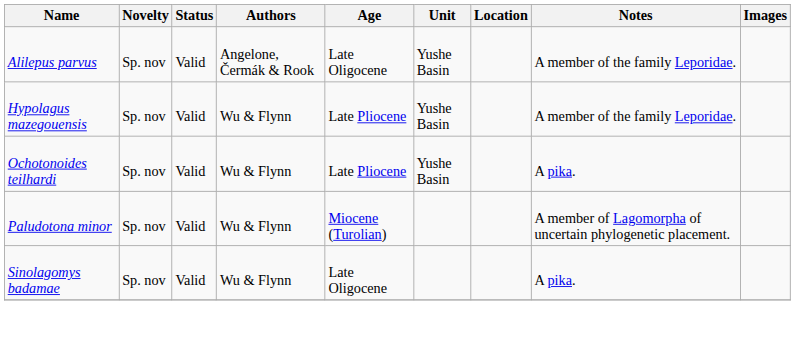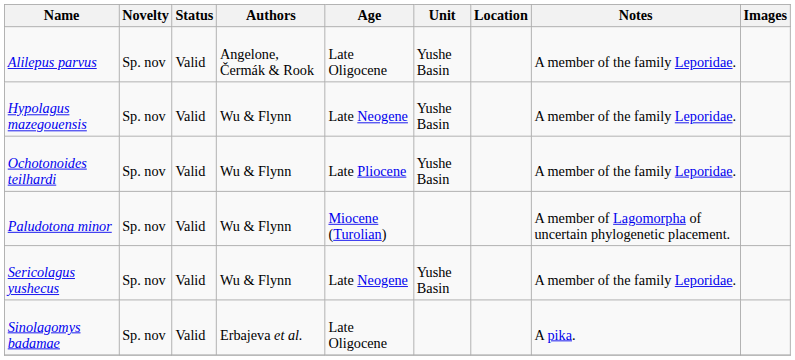 <table class="wikitable sortable" align="center" width="100%">
 <tr>
 <th>Name</th>
 <th>Novelty</th>
 <th>Status</th>
 <th>Authors</th>
 <th>Age</th>
 <th>Unit</th>
 <th>Location</th>
 <th>Notes</th>
 <th>Images</th>
 </tr>
 <tr>
 <td><br><em><a href='#'>Alilepus parvus</a></em></td>
 <td><br>Sp. nov</td>
 <td><br>Valid</td>
 <td><br>Angelone, Čermák & Rook</td>
 <td><br>Late Oligocene</td>
 <td><br>Yushe Basin</td>
 <td><br></td>
 <td><br>A member of the family <a href='#'>Leporidae</a>.</td>
 <td></td>
 </tr>
 <tr>
 <td><br><em><a href='#'>Hypolagus mazegouensis</a></em></td>
 <td><br>Sp. nov</td>
 <td><br>Valid</td>
 <td><br>Wu & Flynn</td>
-<td><br>Late <a href='#'>Pliocene</a></td>
+<td><br>Late <a href='#'>Neogene</a></td>
 <td><br>Yushe Basin</td>
 <td><br></td>
 <td><br>A member of the family <a href='#'>Leporidae</a>.</td>
 <td></td>
 </tr>
 <tr>
 <td><br><em><a href='#'>Ochotonoides teilhardi</a></em></td>
 <td><br>Sp. nov</td>
 <td><br>Valid</td>
 <td><br>Wu & Flynn</td>
 <td><br>Late <a href='#'>Pliocene</a></td>
 <td><br>Yushe Basin</td>
 <td><br></td>
-<td><br>A <a href='#'>pika</a>.</td>
+<td><br>A member of the family <a href='#'>Leporidae</a>.</td>
 <td></td>
 </tr>
 <tr>
 <td><br><em><a href='#'>Paludotona minor</a></em></td>
 <td><br>Sp. nov</td>
 <td><br>Valid</td>
 <td><br>Wu & Flynn</td>
 <td><br><a href='#'>Miocene</a> (<a href='#'>Turolian</a>)</td>
 <td></td>
 <td><br></td>
 <td><br>A member of <a href='#'>Lagomorpha</a> of uncertain phylogenetic placement.</td>
 <td></td>
 </tr>
 <tr>
+<td><br><em><a href='#'>Sericolagus yushecus</a></em></td>
+<td><br>Sp. nov</td>
+<td><br>Valid</td>
+<td><br>Wu & Flynn</td>
+<td><br>Late <a href='#'>Neogene</a></td>
+<td><br>Yushe Basin</td>
+<td><br></td>
+<td><br>A member of the family <a href='#'>Leporidae</a>.</td>
+<td></td>
+</tr>
+<tr>
 <td><br><em><a href='#'>Sinolagomys badamae</a></em></td>
 <td><br>Sp. nov</td>
 <td><br>Valid</td>
-<td><br>Wu & Flynn</td>
+<td><br>Erbajeva <em>et al.</em></td>
 <td><br>Late Oligocene</td>
 <td></td>
 <td><br></td>
 <td><br>A <a href='#'>pika</a>.</td>
 <td></td>
 </tr>
 <tr>
 </tr>
 </table>
